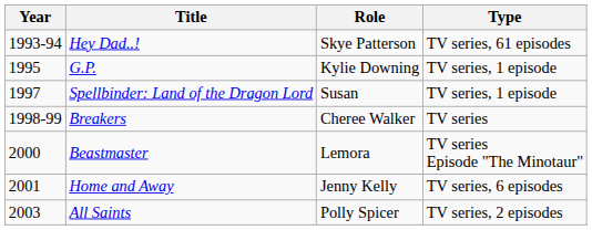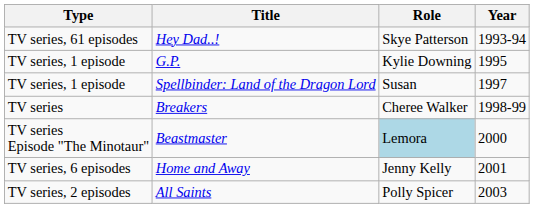 <table class="wikitable">
 <tr>
-<th>Year</th>
+<th>Type</th>
 <th>Title</th>
 <th>Role</th>
-<th>Type</th>
+<th>Year</th>
 </tr>
 <tr>
-<td>1993-94</td>
+<td>TV series, 61 episodes</td>
 <td><em><a href='#'>Hey Dad..!</a></em></td>
 <td>Skye Patterson</td>
-<td>TV series, 61 episodes</td>
+<td>1993-94</td>
 </tr>
 <tr>
-<td>1995</td>
+<td>TV series, 1 episode</td>
 <td><em><a href='#'>G.P.</a></em></td>
 <td>Kylie Downing</td>
-<td>TV series, 1 episode</td>
+<td>1995</td>
 </tr>
 <tr>
-<td>1997</td>
+<td>TV series, 1 episode</td>
 <td><em><a href='#'>Spellbinder: Land of the Dragon Lord</a></em></td>
 <td>Susan</td>
-<td>TV series, 1 episode</td>
+<td>1997</td>
 </tr>
 <tr>
-<td>1998-99</td>
+<td>TV series</td>
 <td><em><a href='#'>Breakers</a></em></td>
 <td>Cheree Walker</td>
-<td>TV series</td>
+<td>1998-99</td>
 </tr>
 <tr>
+<td>TV series<br>Episode "The Minotaur"</td>
+<td><em><a href='#'>Beastmaster</a></em></td>
+<td style="background: lightblue;">Lemora</td>
 <td>2000</td>
-<td><em><a href='#'>Beastmaster</a></em></td>
-<td>Lemora</td>
-<td>TV series<br>Episode "The Minotaur"</td>
 </tr>
 <tr>
-<td>2001</td>
+<td>TV series, 6 episodes</td>
 <td><em><a href='#'>Home and Away</a></em></td>
 <td>Jenny Kelly</td>
-<td>TV series, 6 episodes</td>
+<td>2001</td>
 </tr>
 <tr>
-<td>2003</td>
+<td>TV series, 2 episodes</td>
 <td><em><a href='#'>All Saints</a></em></td>
 <td>Polly Spicer</td>
-<td>TV series, 2 episodes</td>
+<td>2003</td>
 </tr>
 </table>
